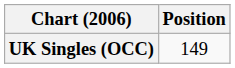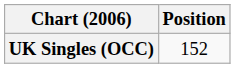 <table class="wikitable plainrowheaders" style="text-align:center">
 <tr>
 <th>Chart (2006)</th>
 <th>Position</th>
 </tr>
 <tr>
 <th scope="row">UK Singles (OCC)</th>
-<td>149</td>
+<td>152</td>
 </tr>
 </table>
